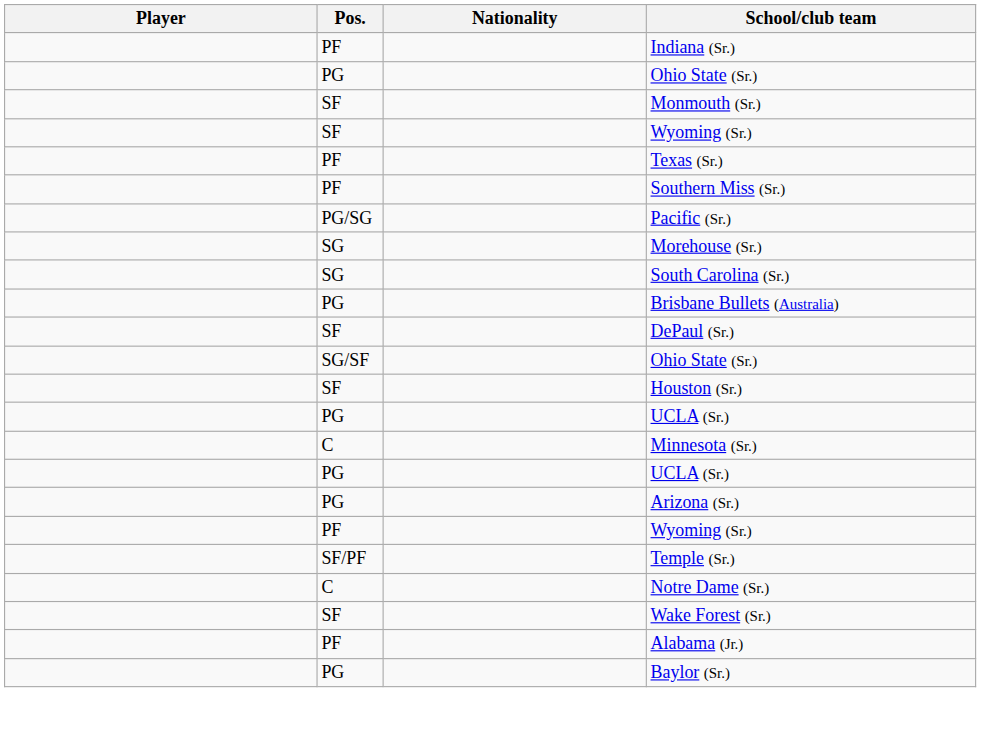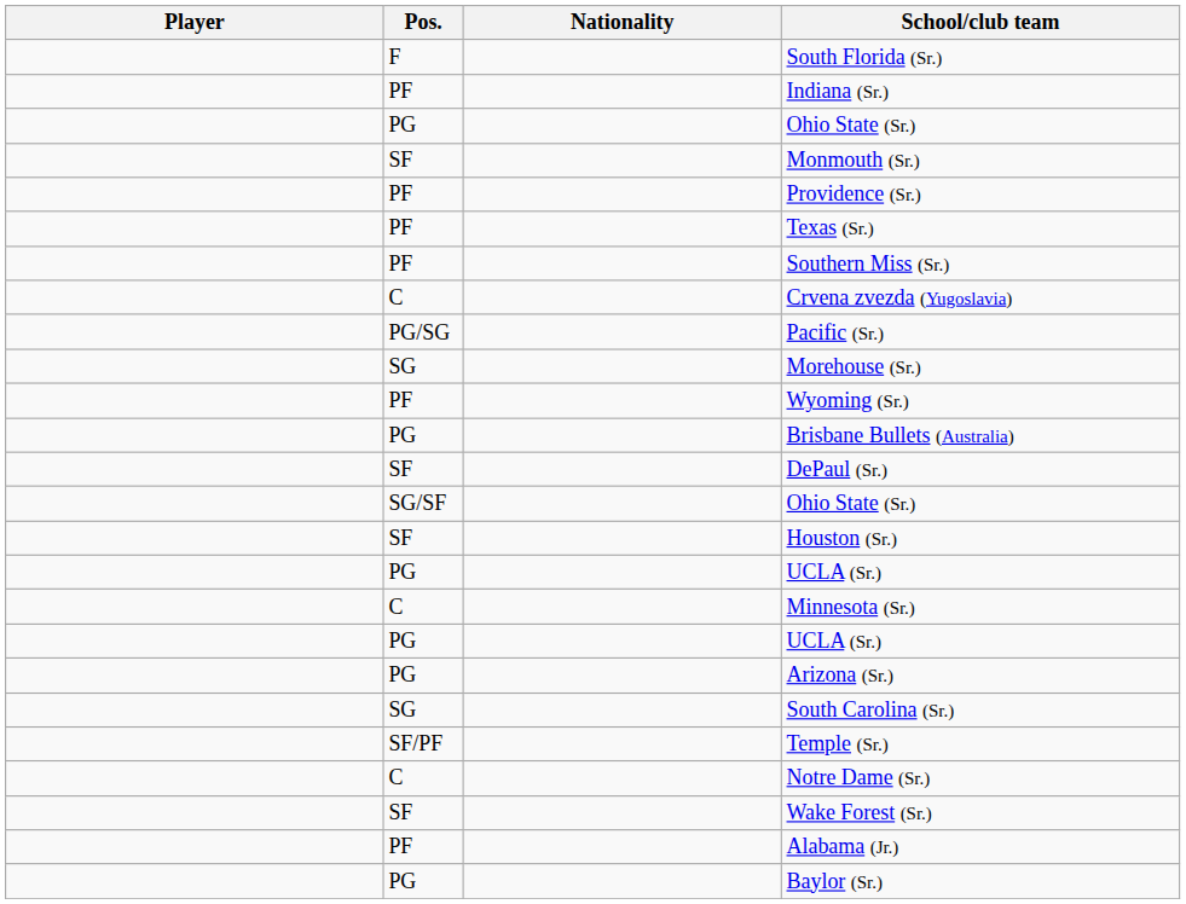 <table class="wikitable sortable sortable">
 <tr>
 <th style="width:19%;">Player</th>
 <th style="width:1%;">Pos.</th>
 <th style="width:16%;">Nationality</th>
 <th style="width:20%;">School/club team</th>
+</tr>
+<tr>
+<td></td>
+<td>F</td>
+<td></td>
+<td><a href='#'>South Florida</a> <small>(Sr.)</small></td>
 </tr>
 <tr>
 <td></td>
 <td>PF</td>
 <td></td>
 <td><a href='#'>Indiana</a> <small>(Sr.)</small></td>
 </tr>
 <tr>
 <td></td>
 <td>PG</td>
 <td></td>
 <td><a href='#'>Ohio State</a> <small>(Sr.)</small></td>
 </tr>
 <tr>
 <td></td>
 <td>SF</td>
 <td></td>
 <td><a href='#'>Monmouth</a> <small>(Sr.)</small></td>
 </tr>
 <tr>
 <td></td>
-<td>SF</td>
+<td>PF</td>
 <td></td>
-<td><a href='#'>Wyoming</a> <small>(Sr.)</small></td>
+<td><a href='#'>Providence</a> <small>(Sr.)</small></td>
 </tr>
 <tr>
 <td></td>
 <td>PF</td>
 <td></td>
 <td><a href='#'>Texas</a> <small>(Sr.)</small></td>
 </tr>
 <tr>
 <td></td>
 <td>PF</td>
 <td></td>
 <td><a href='#'>Southern Miss</a> <small>(Sr.)</small></td>
 </tr>
 <tr>
 <td></td>
+<td>C</td>
+<td><br></td>
+<td><a href='#'>Crvena zvezda</a> <small>(<a href='#'>Yugoslavia</a>)</small></td>
+</tr>
+<tr>
+<td></td>
 <td>PG/SG</td>
 <td></td>
 <td><a href='#'>Pacific</a> <small>(Sr.)</small></td>
 </tr>
 <tr>
 <td></td>
 <td>SG</td>
 <td></td>
 <td><a href='#'>Morehouse</a> <small>(Sr.)</small></td>
 </tr>
 <tr>
 <td></td>
-<td>SG</td>
+<td>PF</td>
 <td></td>
-<td><a href='#'>South Carolina</a> <small>(Sr.)</small></td>
+<td><a href='#'>Wyoming</a> <small>(Sr.)</small></td>
 </tr>
 <tr>
 <td></td>
 <td>PG</td>
 <td></td>
 <td><a href='#'>Brisbane Bullets</a> <small>(<a href='#'>Australia</a>)</small></td>
 </tr>
 <tr>
 <td></td>
 <td>SF</td>
 <td></td>
 <td><a href='#'>DePaul</a> <small>(Sr.)</small></td>
 </tr>
 <tr>
 <td></td>
 <td>SG/SF</td>
 <td></td>
 <td><a href='#'>Ohio State</a> <small>(Sr.)</small></td>
 </tr>
 <tr>
 <td></td>
 <td>SF</td>
 <td></td>
 <td><a href='#'>Houston</a> <small>(Sr.)</small></td>
 </tr>
 <tr>
 <td></td>
 <td>PG</td>
 <td></td>
 <td><a href='#'>UCLA</a> <small>(Sr.)</small></td>
 </tr>
 <tr>
 <td></td>
 <td>C</td>
 <td></td>
 <td><a href='#'>Minnesota</a> <small>(Sr.)</small></td>
 </tr>
 <tr>
 <td></td>
 <td>PG</td>
 <td></td>
 <td><a href='#'>UCLA</a> <small>(Sr.)</small></td>
 </tr>
 <tr>
 <td></td>
 <td>PG</td>
 <td></td>
 <td><a href='#'>Arizona</a> <small>(Sr.)</small></td>
 </tr>
 <tr>
 <td></td>
-<td>PF</td>
+<td>SG</td>
 <td></td>
-<td><a href='#'>Wyoming</a> <small>(Sr.)</small></td>
+<td><a href='#'>South Carolina</a> <small>(Sr.)</small></td>
 </tr>
 <tr>
 <td></td>
 <td>SF/PF</td>
 <td></td>
 <td><a href='#'>Temple</a> <small>(Sr.)</small></td>
 </tr>
 <tr>
 <td></td>
 <td>C</td>
 <td></td>
 <td><a href='#'>Notre Dame</a> <small>(Sr.)</small></td>
 </tr>
 <tr>
 <td></td>
 <td>SF</td>
 <td></td>
 <td><a href='#'>Wake Forest</a> <small>(Sr.)</small></td>
 </tr>
 <tr>
 <td></td>
 <td>PF</td>
 <td></td>
 <td><a href='#'>Alabama</a> <small>(Jr.)</small></td>
 </tr>
 <tr>
 <td></td>
 <td>PG</td>
 <td></td>
 <td><a href='#'>Baylor</a> <small>(Sr.)</small></td>
 </tr>
 </table>
